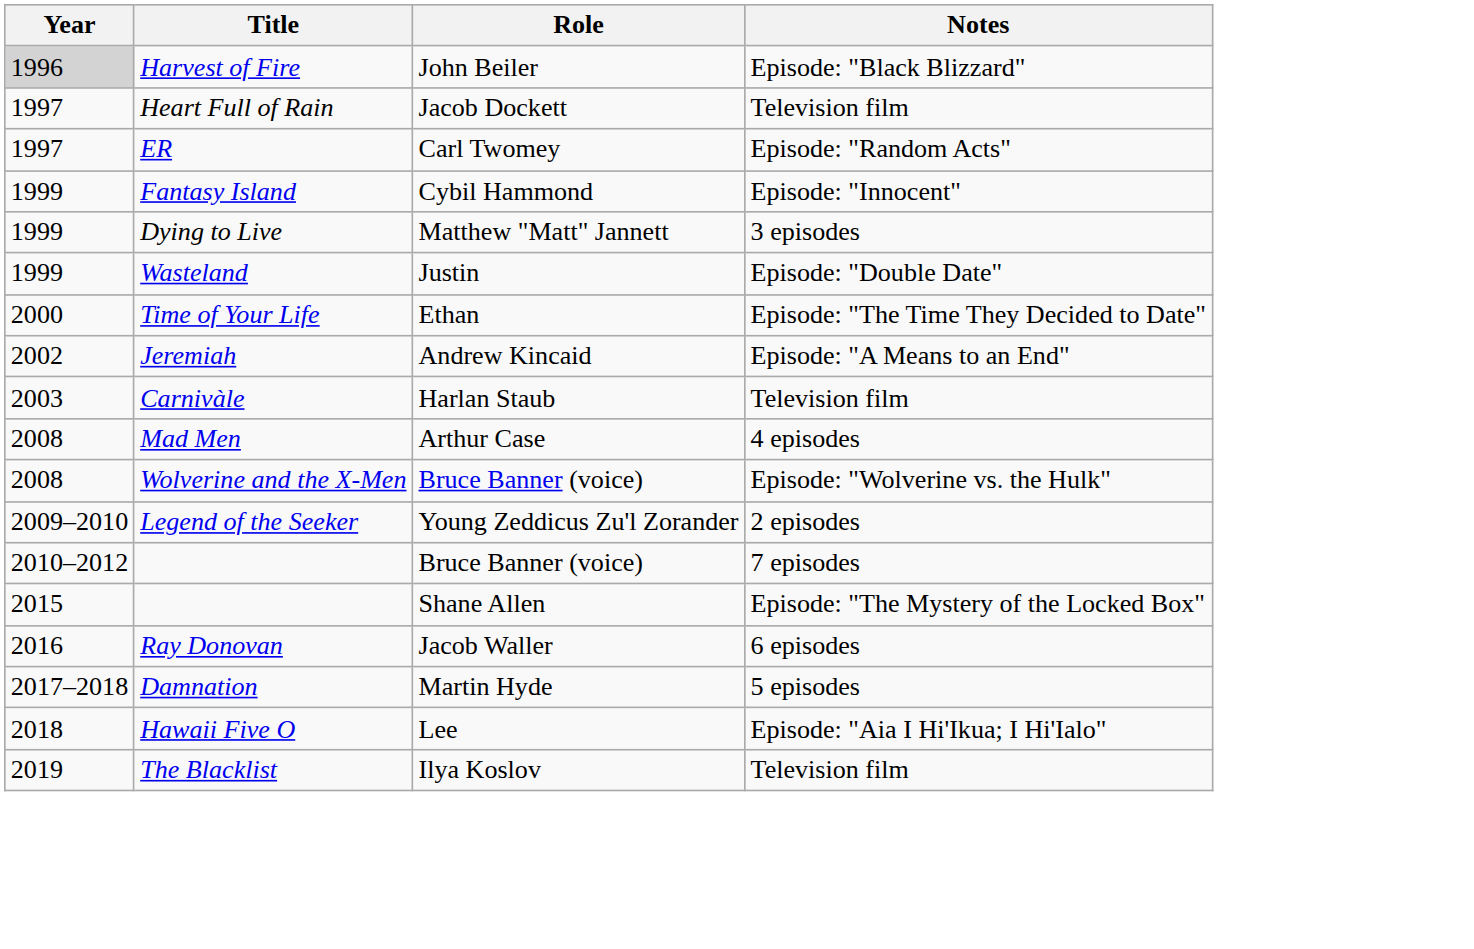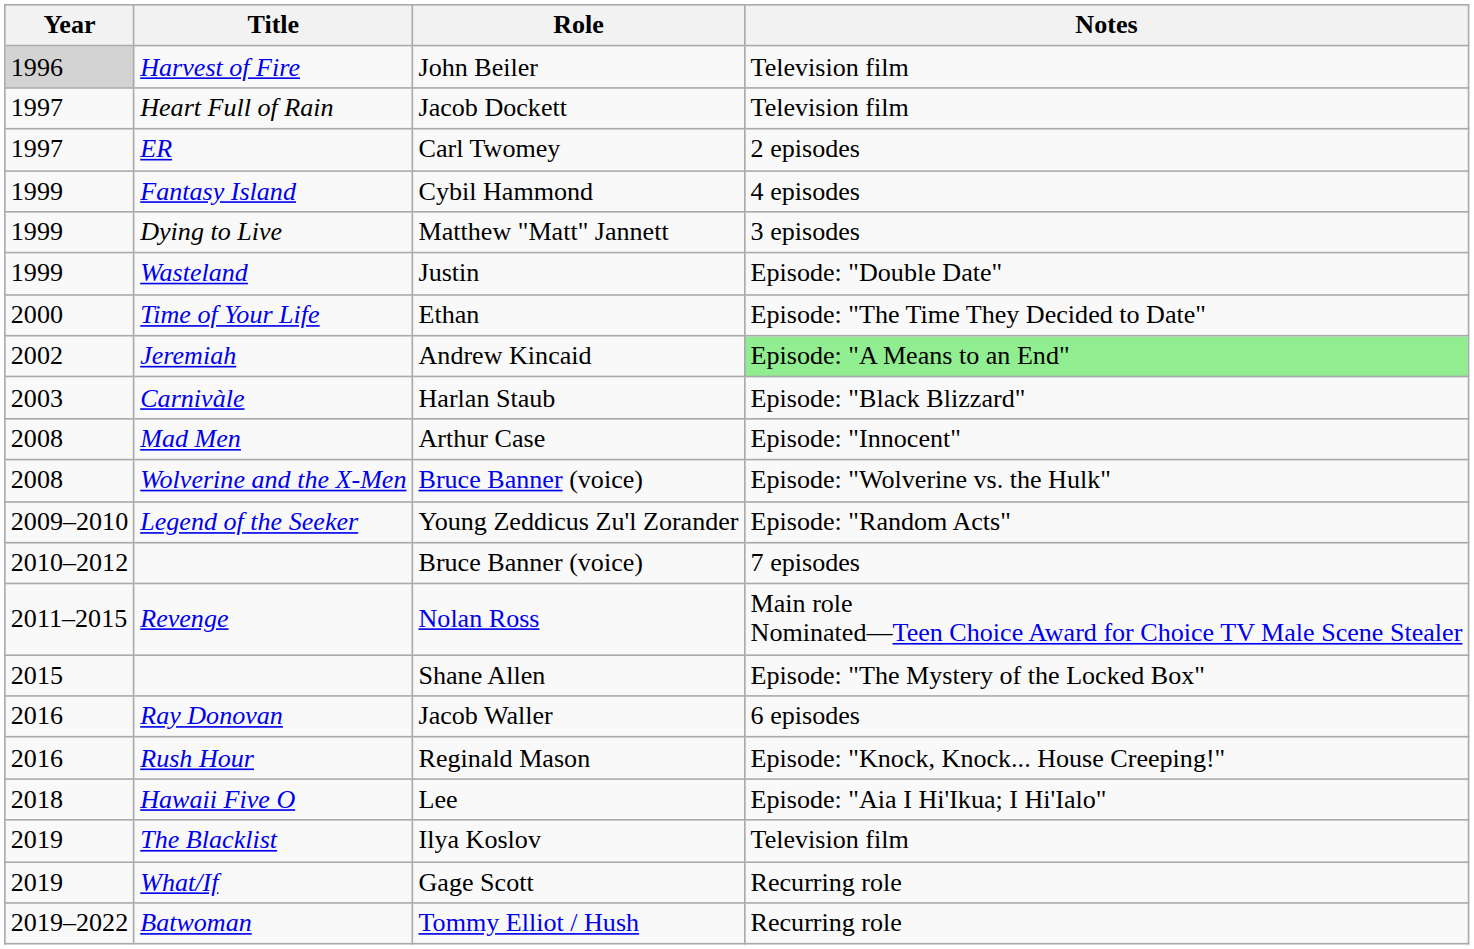 <table class="wikitable sortable">
 <tr>
 <th>Year</th>
 <th>Title</th>
 <th>Role</th>
 <th class="unsortable">Notes</th>
 </tr>
 <tr>
 <td style="background: lightgrey;">1996</td>
 <td><em><a href='#'>Harvest of Fire</a></em></td>
 <td>John Beiler</td>
-<td>Episode: "Black Blizzard"</td>
+<td>Television film</td>
 </tr>
 <tr>
 <td>1997</td>
 <td><em>Heart Full of Rain</em></td>
 <td>Jacob Dockett</td>
 <td>Television film</td>
 </tr>
 <tr>
 <td>1997</td>
 <td><em><a href='#'>ER</a></em></td>
 <td>Carl Twomey</td>
-<td>Episode: "Random Acts"</td>
+<td>2 episodes</td>
 </tr>
 <tr>
 <td>1999</td>
 <td><em><a href='#'>Fantasy Island</a></em></td>
 <td>Cybil Hammond</td>
-<td>Episode: "Innocent"</td>
+<td>4 episodes</td>
 </tr>
 <tr>
 <td>1999</td>
 <td><em>Dying to Live</em></td>
 <td>Matthew "Matt" Jannett</td>
 <td>3 episodes</td>
 </tr>
 <tr>
 <td>1999</td>
 <td><em><a href='#'>Wasteland</a></em></td>
 <td>Justin</td>
 <td>Episode: "Double Date"</td>
 </tr>
 <tr>
 <td>2000</td>
 <td><em><a href='#'>Time of Your Life</a></em></td>
 <td>Ethan</td>
 <td>Episode: "The Time They Decided to Date"</td>
 </tr>
 <tr>
 <td>2002</td>
 <td><em><a href='#'>Jeremiah</a></em></td>
 <td>Andrew Kincaid</td>
-<td>Episode: "A Means to an End"</td>
+<td style="background: lightgreen;">Episode: "A Means to an End"</td>
 </tr>
 <tr>
 <td>2003</td>
 <td><em><a href='#'>Carnivàle</a></em></td>
 <td>Harlan Staub</td>
-<td>Television film</td>
+<td>Episode: "Black Blizzard"</td>
 </tr>
 <tr>
 <td>2008</td>
 <td><em><a href='#'>Mad Men</a></em></td>
 <td>Arthur Case</td>
-<td>4 episodes</td>
+<td>Episode: "Innocent"</td>
 </tr>
 <tr>
 <td>2008</td>
 <td><em><a href='#'>Wolverine and the X-Men</a></em></td>
 <td><a href='#'>Bruce Banner</a> (voice)</td>
 <td>Episode: "Wolverine vs. the Hulk"</td>
 </tr>
 <tr>
 <td>2009–2010</td>
 <td><em><a href='#'>Legend of the Seeker</a></em></td>
 <td>Young Zeddicus Zu'l Zorander</td>
-<td>2 episodes</td>
+<td>Episode: "Random Acts"</td>
 </tr>
 <tr>
 <td>2010–2012</td>
 <td><em></em></td>
 <td>Bruce Banner (voice)</td>
 <td>7 episodes</td>
+</tr>
+<tr>
+<td>2011–2015</td>
+<td><em><a href='#'>Revenge</a></em></td>
+<td><a href='#'>Nolan Ross</a></td>
+<td>Main role<br>Nominated—<a href='#'>Teen Choice Award for Choice TV Male Scene Stealer</a></td>
 </tr>
 <tr>
 <td>2015</td>
 <td><em></em></td>
 <td>Shane Allen</td>
 <td>Episode: "The Mystery of the Locked Box"</td>
 </tr>
 <tr>
 <td>2016</td>
 <td><em><a href='#'>Ray Donovan</a></em></td>
 <td>Jacob Waller</td>
 <td>6 episodes</td>
 </tr>
 <tr>
-<td>2017–2018</td>
-<td><em><a href='#'>Damnation</a></em></td>
-<td>Martin Hyde</td>
-<td>5 episodes</td>
+<td>2016</td>
+<td><em><a href='#'>Rush Hour</a></em></td>
+<td>Reginald Mason</td>
+<td>Episode: "Knock, Knock... House Creeping!"</td>
 </tr>
 <tr>
 <td>2018</td>
 <td><em><a href='#'>Hawaii Five O</a></em></td>
 <td>Lee</td>
 <td>Episode: "Aia I Hi'Ikua; I Hi'Ialo"</td>
 </tr>
 <tr>
 <td>2019</td>
 <td><em><a href='#'>The Blacklist</a></em></td>
 <td>Ilya Koslov</td>
 <td>Television film</td>
 </tr>
+<tr>
+<td>2019</td>
+<td><em><a href='#'>What/If</a></em></td>
+<td>Gage Scott</td>
+<td>Recurring role</td>
+</tr>
+<tr>
+<td>2019–2022</td>
+<td><em><a href='#'>Batwoman</a></em></td>
+<td><a href='#'>Tommy Elliot / Hush</a></td>
+<td>Recurring role</td>
+</tr>
 </table>
